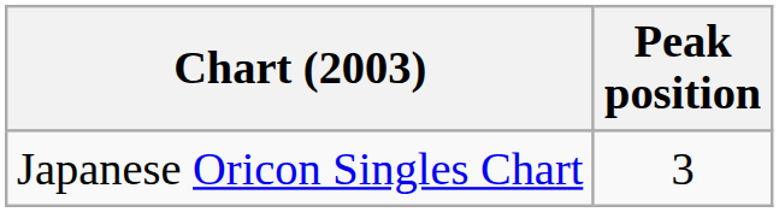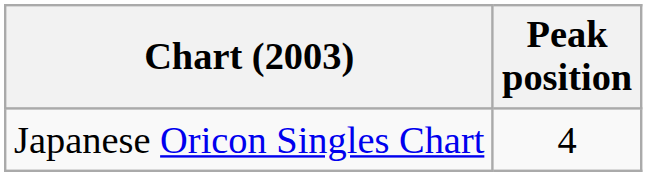 <table class="wikitable">
 <tr>
 <th>Chart (2003)</th>
 <th>Peak<br>position</th>
 </tr>
 <tr>
 <td>Japanese <a href='#'>Oricon Singles Chart</a></td>
-<td align="center">3</td>
+<td align="center">4</td>
 </tr>
 </table>
